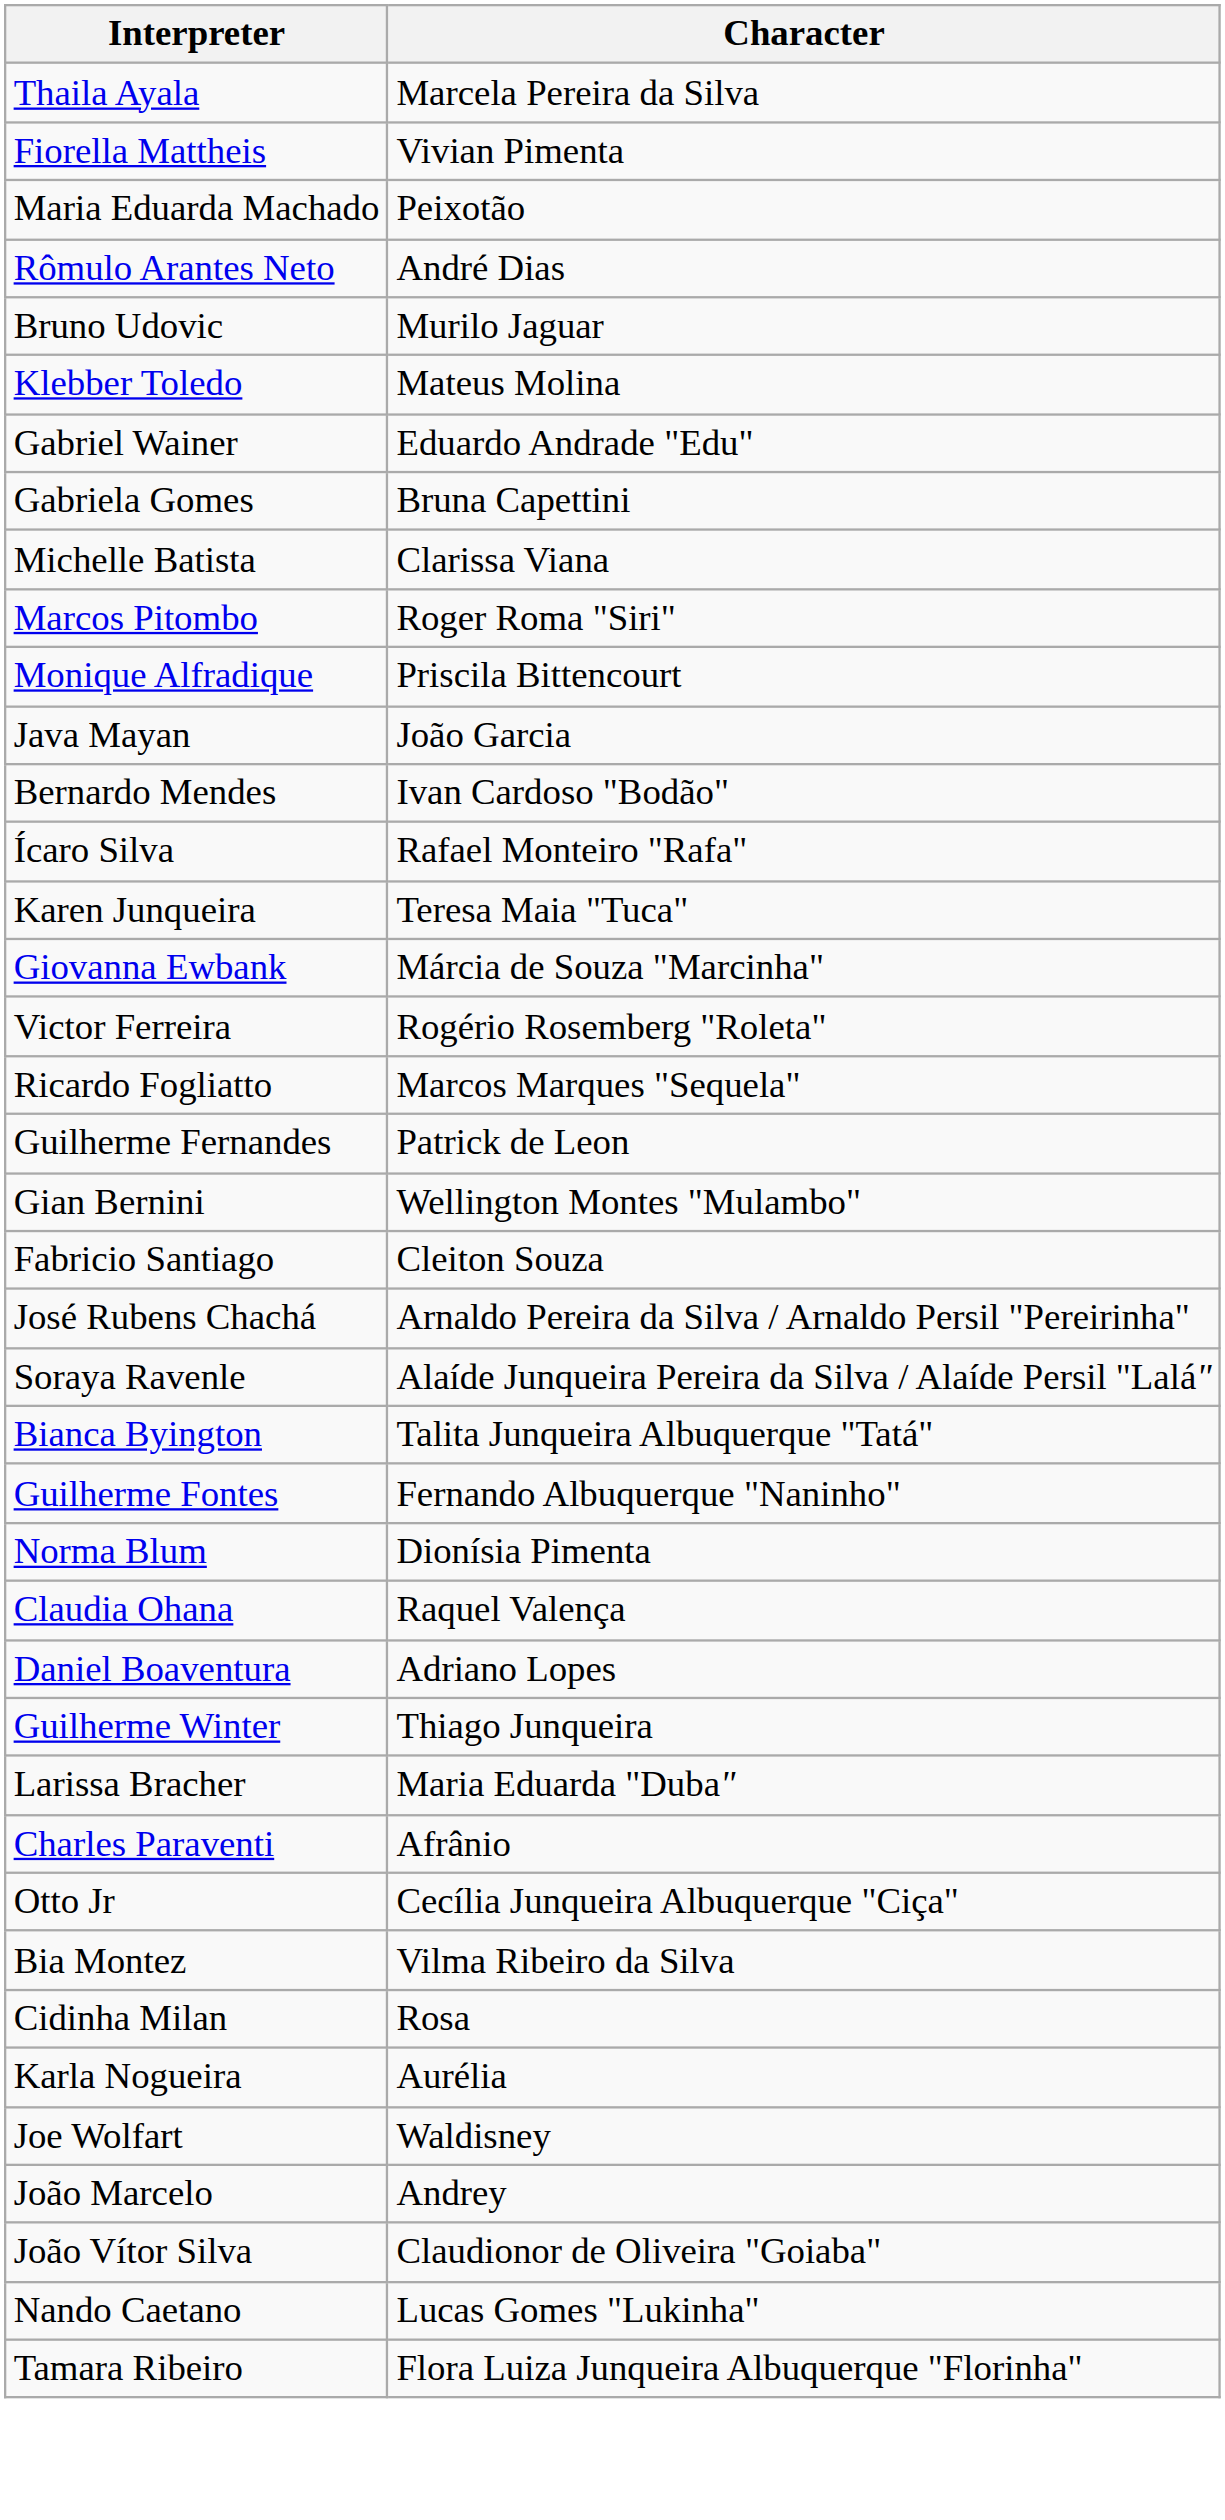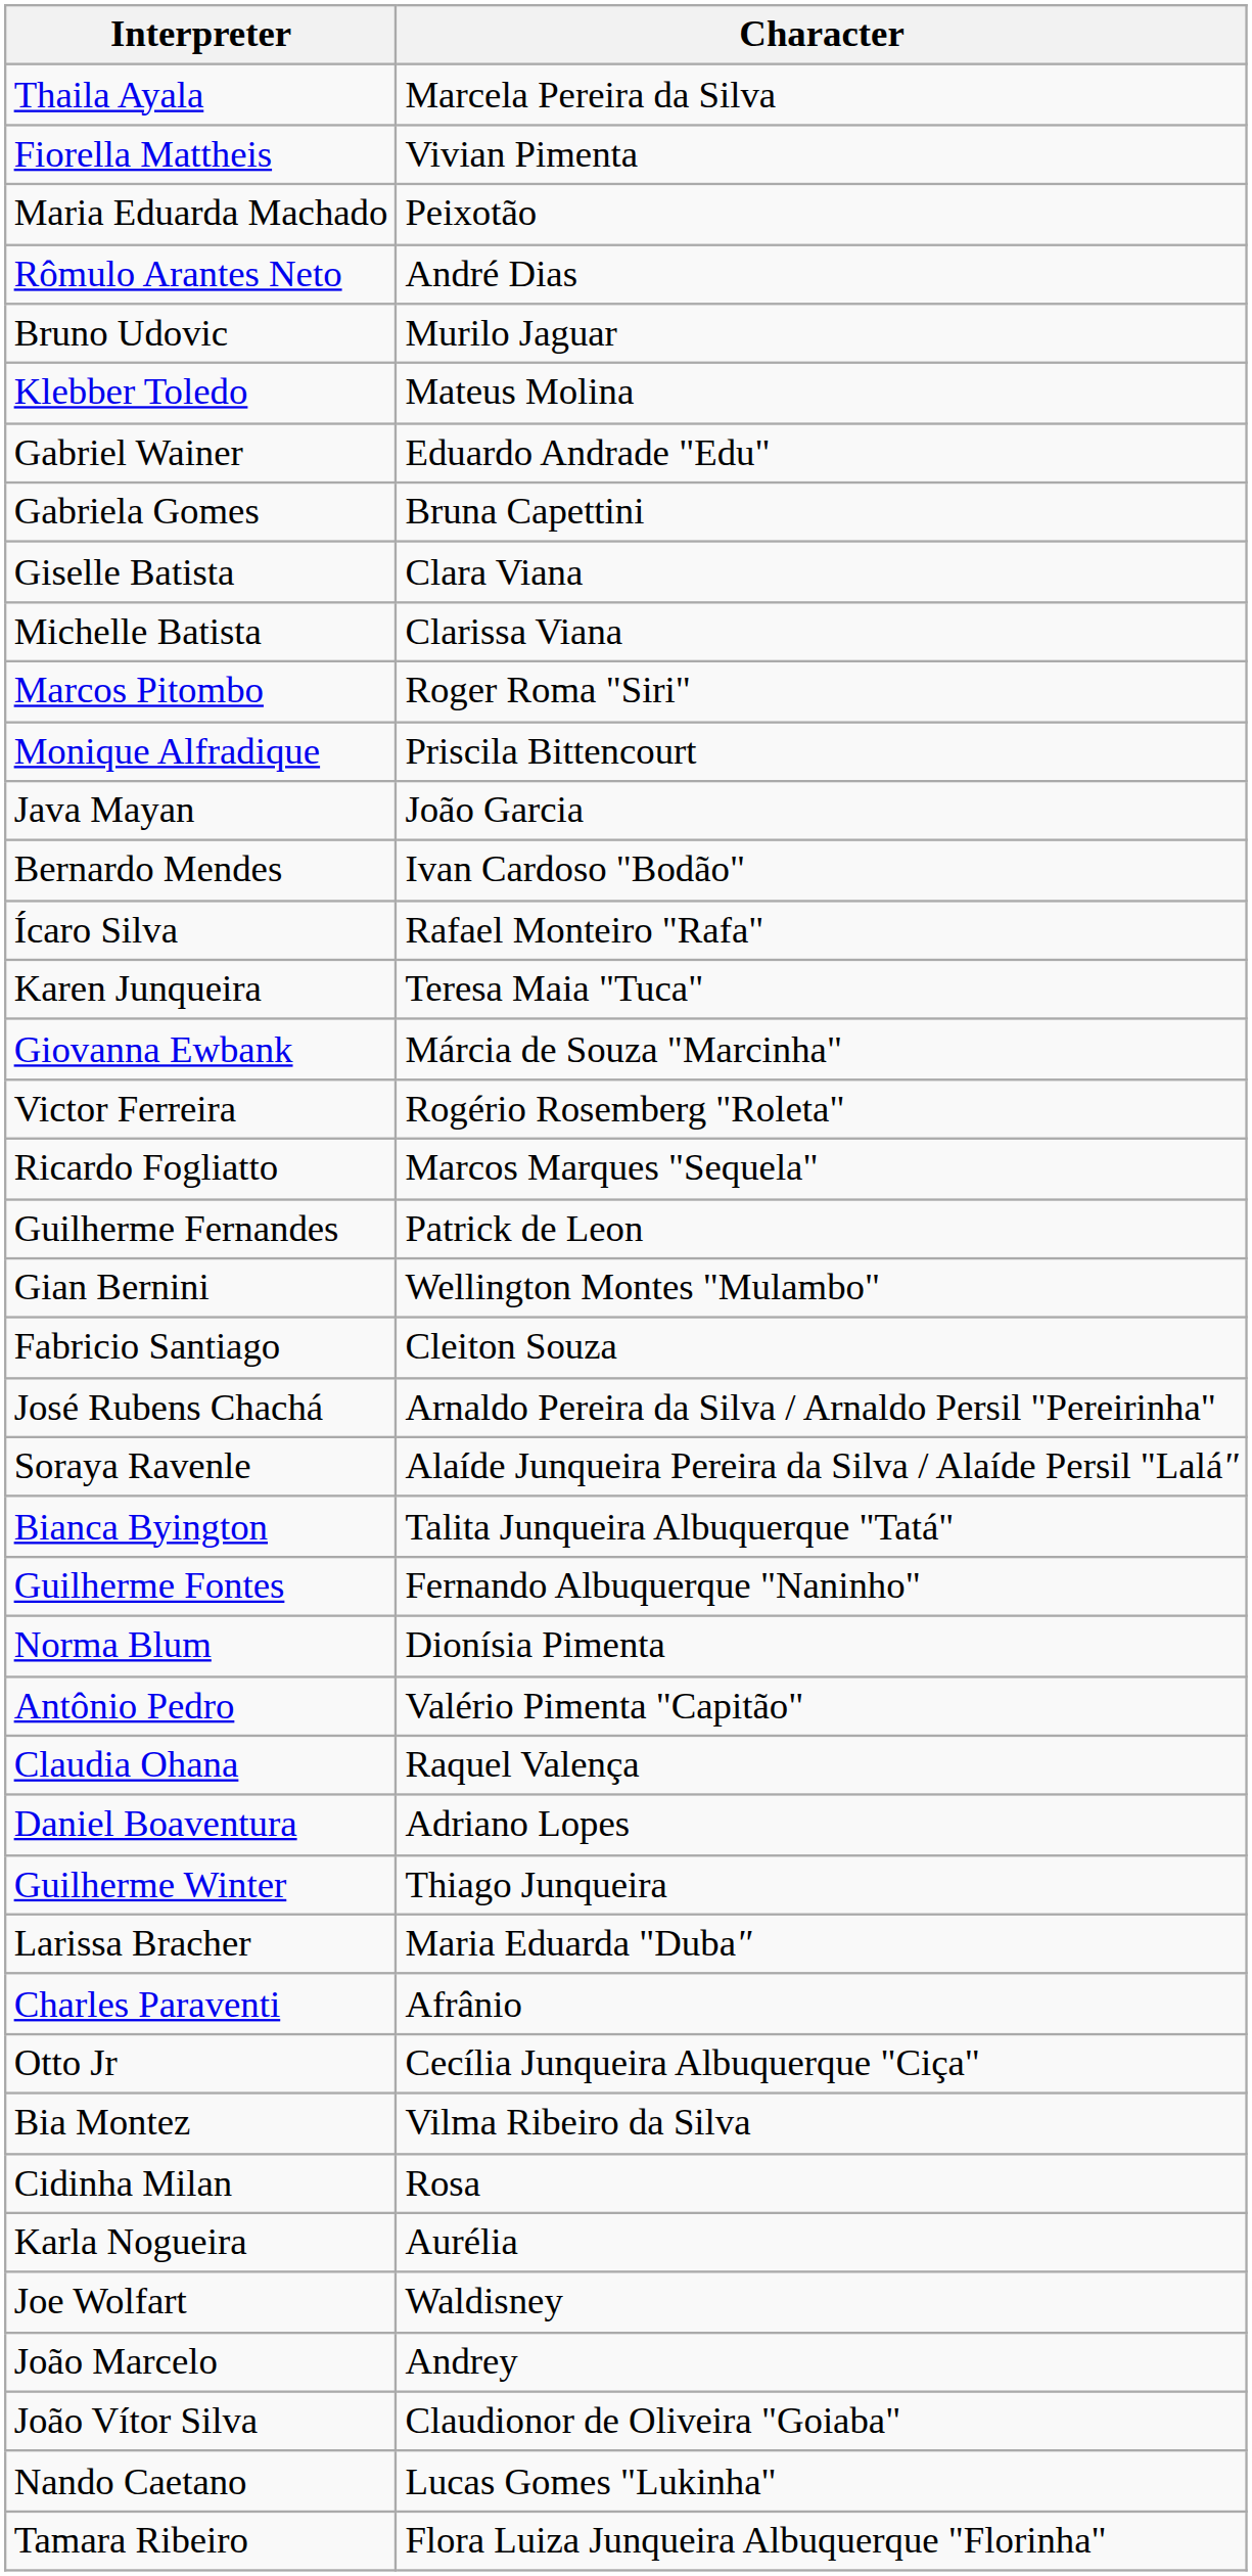 <table class="wikitable">
 <tr>
 <th>Interpreter</th>
 <th>Character</th>
 </tr>
 <tr>
 <td><a href='#'>Thaila Ayala</a></td>
 <td>Marcela Pereira da Silva</td>
 </tr>
 <tr>
 <td><a href='#'>Fiorella Mattheis</a></td>
 <td>Vivian Pimenta</td>
 </tr>
 <tr>
 <td>Maria Eduarda Machado</td>
 <td>Peixotão</td>
 </tr>
 <tr>
 <td><a href='#'>Rômulo Arantes Neto</a></td>
 <td>André Dias</td>
 </tr>
 <tr>
 <td>Bruno Udovic</td>
 <td>Murilo Jaguar</td>
 </tr>
 <tr>
 <td><a href='#'>Klebber Toledo</a></td>
 <td>Mateus Molina</td>
 </tr>
 <tr>
 <td>Gabriel Wainer</td>
 <td>Eduardo Andrade "Edu"</td>
 </tr>
 <tr>
 <td>Gabriela Gomes</td>
 <td>Bruna Capettini</td>
+</tr>
+<tr>
+<td>Giselle Batista</td>
+<td>Clara Viana</td>
 </tr>
 <tr>
 <td>Michelle Batista</td>
 <td>Clarissa Viana</td>
 </tr>
 <tr>
 <td><a href='#'>Marcos Pitombo</a></td>
 <td>Roger Roma "Siri"</td>
 </tr>
 <tr>
 <td><a href='#'>Monique Alfradique</a></td>
 <td>Priscila Bittencourt</td>
 </tr>
 <tr>
 <td>Java Mayan</td>
 <td>João Garcia</td>
 </tr>
 <tr>
 <td>Bernardo Mendes</td>
 <td>Ivan Cardoso "Bodão"</td>
 </tr>
 <tr>
 <td>Ícaro Silva</td>
 <td>Rafael Monteiro "Rafa"</td>
 </tr>
 <tr>
 <td>Karen Junqueira</td>
 <td>Teresa Maia "Tuca"</td>
 </tr>
 <tr>
 <td><a href='#'>Giovanna Ewbank</a></td>
 <td>Márcia de Souza "Marcinha"</td>
 </tr>
 <tr>
 <td>Victor Ferreira</td>
 <td>Rogério Rosemberg "Roleta"</td>
 </tr>
 <tr>
 <td>Ricardo Fogliatto</td>
 <td>Marcos Marques "Sequela"</td>
 </tr>
 <tr>
 <td>Guilherme Fernandes</td>
 <td>Patrick de Leon</td>
 </tr>
 <tr>
 <td>Gian Bernini</td>
 <td>Wellington Montes "Mulambo"</td>
 </tr>
 <tr>
 <td>Fabricio Santiago</td>
 <td>Cleiton Souza</td>
 </tr>
 <tr>
 <td>José Rubens Chachá</td>
 <td>Arnaldo Pereira da Silva / Arnaldo Persil "Pereirinha"</td>
 </tr>
 <tr>
 <td>Soraya Ravenle</td>
 <td>Alaíde Junqueira Pereira da Silva / Alaíde Persil "Lalá<em>"</em></td>
 </tr>
 <tr>
 <td><a href='#'>Bianca Byington</a></td>
 <td>Talita Junqueira Albuquerque "Tatá"</td>
 </tr>
 <tr>
 <td><a href='#'>Guilherme Fontes</a></td>
 <td>Fernando Albuquerque "Naninho"</td>
 </tr>
 <tr>
 <td><a href='#'>Norma Blum</a></td>
 <td>Dionísia Pimenta</td>
 </tr>
 <tr>
+<td><a href='#'>Antônio Pedro</a></td>
+<td>Valério Pimenta "Capitão"</td>
+</tr>
+<tr>
 <td><a href='#'>Claudia Ohana</a></td>
 <td>Raquel Valença</td>
 </tr>
 <tr>
 <td><a href='#'>Daniel Boaventura</a></td>
 <td>Adriano Lopes</td>
 </tr>
 <tr>
 <td><a href='#'>Guilherme Winter</a></td>
 <td>Thiago Junqueira</td>
 </tr>
 <tr>
 <td>Larissa Bracher</td>
 <td>Maria Eduarda "Duba<em>"</em></td>
 </tr>
 <tr>
 <td><a href='#'>Charles Paraventi</a></td>
 <td>Afrânio</td>
 </tr>
 <tr>
 <td>Otto Jr</td>
 <td>Cecília Junqueira Albuquerque "Ciça"</td>
 </tr>
 <tr>
 <td>Bia Montez</td>
 <td>Vilma Ribeiro da Silva</td>
 </tr>
 <tr>
 <td>Cidinha Milan</td>
 <td>Rosa</td>
 </tr>
 <tr>
 <td>Karla Nogueira</td>
 <td>Aurélia</td>
 </tr>
 <tr>
 <td>Joe Wolfart</td>
 <td>Waldisney</td>
 </tr>
 <tr>
 <td>João Marcelo</td>
 <td>Andrey</td>
 </tr>
 <tr>
 <td>João Vítor Silva</td>
 <td>Claudionor de Oliveira "Goiaba"</td>
 </tr>
 <tr>
 <td>Nando Caetano</td>
 <td>Lucas Gomes "Lukinha"</td>
 </tr>
 <tr>
 <td>Tamara Ribeiro</td>
 <td>Flora Luiza Junqueira Albuquerque "Florinha"</td>
 </tr>
 </table>
